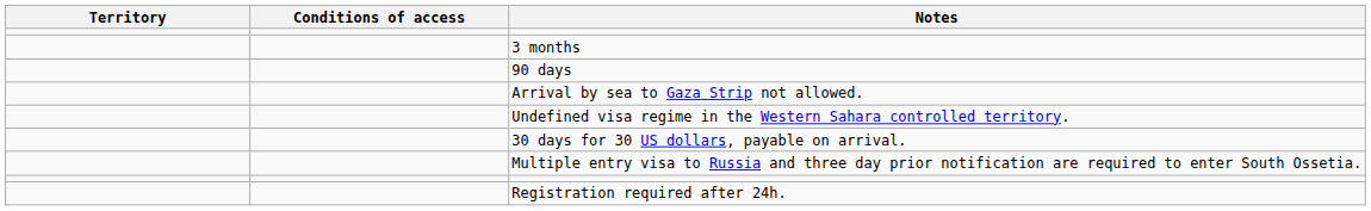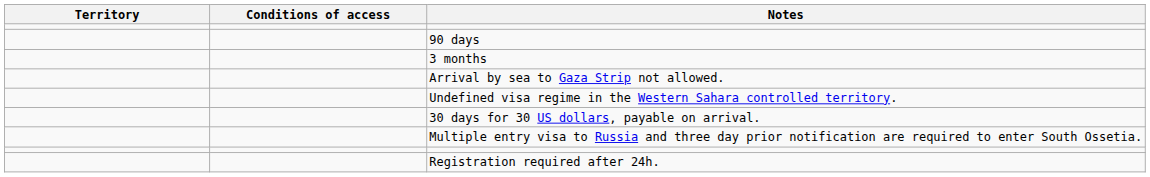 <table class="wikitable" style="text-align: left; table-layout: fixed;">
 <tr>
 <th style="width:18%;">Territory</th>
 <th style="width:19%;">Conditions of access</th>
 <th>Notes</th>
 </tr>
 <tr>
 <td></td>
 <td></td>
 <td></td>
 </tr>
 <tr>
 <td></td>
 <td></td>
-<td>3 months</td>
+<td>90 days</td>
 </tr>
 <tr>
 <td></td>
 <td></td>
-<td>90 days</td>
+<td>3 months</td>
 </tr>
 <tr>
 <td></td>
 <td></td>
 <td>Arrival by sea to <a href='#'>Gaza Strip</a> not allowed.</td>
 </tr>
 <tr>
 <td></td>
 <td></td>
 <td>Undefined visa regime in the <a href='#'>Western Sahara controlled territory</a>.</td>
 </tr>
 <tr>
 <td></td>
 <td></td>
 <td>30 days for 30 <a href='#'>US dollars</a>, payable on arrival.</td>
 </tr>
 <tr>
 <td></td>
 <td></td>
 <td>Multiple entry visa to <a href='#'>Russia</a> and three day prior notification are required to enter South Ossetia.</td>
 </tr>
 <tr>
 <td></td>
 <td></td>
 <td></td>
 </tr>
 <tr>
 <td></td>
 <td></td>
 <td>Registration required after 24h.</td>
 </tr>
 </table>
